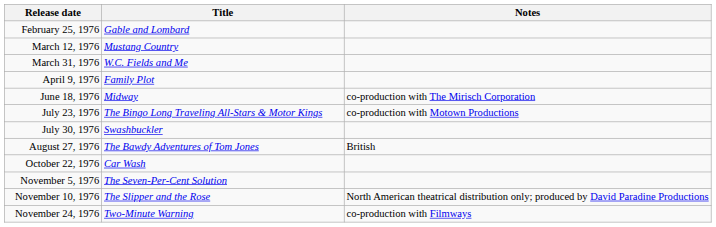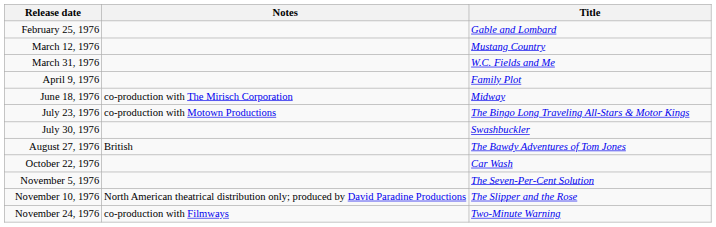 <table class="wikitable sortable">
 <tr>
 <th style="width:8.75em;">Release date</th>
+<th>Notes</th>
 <th style="width:22.5em;">Title</th>
-<th>Notes</th>
 </tr>
 <tr>
 <td style="text-align:right;">February 25, 1976</td>
+<td></td>
 <td><em><a href='#'>Gable and Lombard</a></em></td>
-<td></td>
 </tr>
 <tr>
 <td style="text-align:right;">March 12, 1976</td>
+<td></td>
 <td><em><a href='#'>Mustang Country</a></em></td>
-<td></td>
 </tr>
 <tr>
 <td style="text-align:right;">March 31, 1976</td>
+<td></td>
 <td><em><a href='#'>W.C. Fields and Me</a></em></td>
-<td></td>
 </tr>
 <tr>
 <td style="text-align:right;">April 9, 1976</td>
+<td></td>
 <td><em><a href='#'>Family Plot</a></em></td>
-<td></td>
 </tr>
 <tr>
 <td style="text-align:right;">June 18, 1976</td>
+<td>co-production with <a href='#'>The Mirisch Corporation</a></td>
 <td><em><a href='#'>Midway</a></em></td>
-<td>co-production with <a href='#'>The Mirisch Corporation</a></td>
 </tr>
 <tr>
 <td style="text-align:right;">July 23, 1976</td>
+<td>co-production with <a href='#'>Motown Productions</a></td>
 <td><em><a href='#'>The Bingo Long Traveling All-Stars & Motor Kings</a></em></td>
-<td>co-production with <a href='#'>Motown Productions</a></td>
 </tr>
 <tr>
 <td style="text-align:right;">July 30, 1976</td>
+<td></td>
 <td><em><a href='#'>Swashbuckler</a></em></td>
-<td></td>
 </tr>
 <tr>
 <td style="text-align:right;">August 27, 1976</td>
+<td>British</td>
 <td><em><a href='#'>The Bawdy Adventures of Tom Jones</a></em></td>
-<td>British</td>
 </tr>
 <tr>
 <td style="text-align:right;">October 22, 1976</td>
+<td></td>
 <td><em><a href='#'>Car Wash</a></em></td>
-<td></td>
 </tr>
 <tr>
 <td style="text-align:right;">November 5, 1976</td>
+<td></td>
 <td><em><a href='#'>The Seven-Per-Cent Solution</a></em></td>
-<td></td>
 </tr>
 <tr>
 <td style="text-align:right;">November 10, 1976</td>
+<td>North American theatrical distribution only; produced by <a href='#'>David Paradine Productions</a></td>
 <td><em><a href='#'>The Slipper and the Rose</a></em></td>
-<td>North American theatrical distribution only; produced by <a href='#'>David Paradine Productions</a></td>
 </tr>
 <tr>
 <td style="text-align:right;">November 24, 1976</td>
+<td>co-production with <a href='#'>Filmways</a></td>
 <td><em><a href='#'>Two-Minute Warning</a></em></td>
-<td>co-production with <a href='#'>Filmways</a></td>
 </tr>
 </table>
